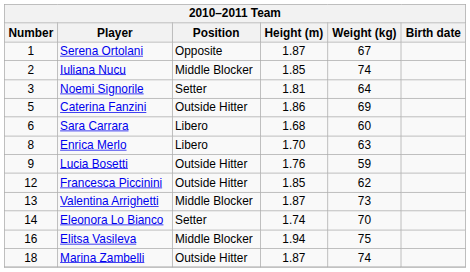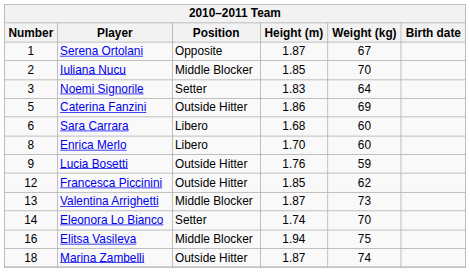 <table class="wikitable" style="width:100%;">
 <tr>
 <th colspan=6><strong>2010–2011 Team</strong></th>
 </tr>
 <tr>
 <th>Number</th>
 <th>Player</th>
 <th>Position</th>
 <th>Height (m)</th>
 <th>Weight (kg)</th>
 <th>Birth date</th>
 </tr>
 <tr>
 <td align=center>1</td>
 <td> <a href='#'>Serena Ortolani</a></td>
 <td>Opposite</td>
 <td align=center>1.87</td>
 <td align=center>67</td>
 <td></td>
 </tr>
 <tr>
 <td align=center>2</td>
 <td> <a href='#'>Iuliana Nucu</a></td>
 <td>Middle Blocker</td>
 <td align=center>1.85</td>
-<td align=center>74</td>
+<td align=center>70</td>
 <td></td>
 </tr>
 <tr>
 <td align=center>3</td>
 <td> <a href='#'>Noemi Signorile</a></td>
 <td>Setter</td>
-<td align=center>1.81</td>
+<td align=center>1.83</td>
 <td align=center>64</td>
 <td></td>
 </tr>
 <tr>
 <td align=center>5</td>
 <td> <a href='#'>Caterina Fanzini</a></td>
 <td>Outside Hitter</td>
 <td align=center>1.86</td>
 <td align=center>69</td>
 <td></td>
 </tr>
 <tr>
 <td align=center>6</td>
 <td> <a href='#'>Sara Carrara</a></td>
 <td>Libero</td>
 <td align=center>1.68</td>
 <td align=center>60</td>
 <td></td>
 </tr>
 <tr>
 <td align=center>8</td>
 <td> <a href='#'>Enrica Merlo</a></td>
 <td>Libero</td>
 <td align=center>1.70</td>
-<td align=center>63</td>
+<td align=center>60</td>
 <td></td>
 </tr>
 <tr>
 <td align=center>9</td>
 <td> <a href='#'>Lucia Bosetti</a></td>
 <td>Outside Hitter</td>
 <td align=center>1.76</td>
 <td align=center>59</td>
 <td></td>
 </tr>
 <tr>
 <td align=center>12</td>
 <td> <a href='#'>Francesca Piccinini</a></td>
 <td>Outside Hitter</td>
 <td align=center>1.85</td>
 <td align=center>62</td>
 <td></td>
 </tr>
 <tr>
 <td align=center>13</td>
 <td> <a href='#'>Valentina Arrighetti</a></td>
 <td>Middle Blocker</td>
 <td align=center>1.87</td>
 <td align=center>73</td>
 <td></td>
 </tr>
 <tr>
 <td align=center>14</td>
 <td> <a href='#'>Eleonora Lo Bianco</a></td>
 <td>Setter</td>
 <td align=center>1.74</td>
 <td align=center>70</td>
 <td></td>
 </tr>
 <tr>
 <td align=center>16</td>
 <td> <a href='#'>Elitsa Vasileva</a></td>
 <td>Middle Blocker</td>
 <td align=center>1.94</td>
 <td align=center>75</td>
 <td></td>
 </tr>
 <tr>
 <td align=center>18</td>
 <td> <a href='#'>Marina Zambelli</a></td>
 <td>Outside Hitter</td>
 <td align=center>1.87</td>
 <td align=center>74</td>
 <td></td>
 </tr>
 <tr>
 </tr>
 </table>
